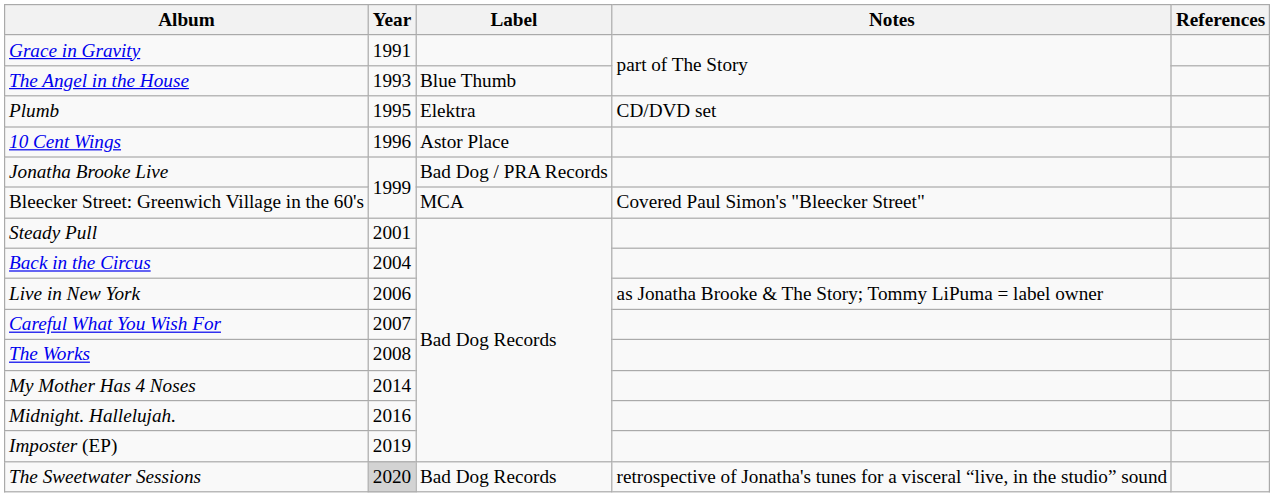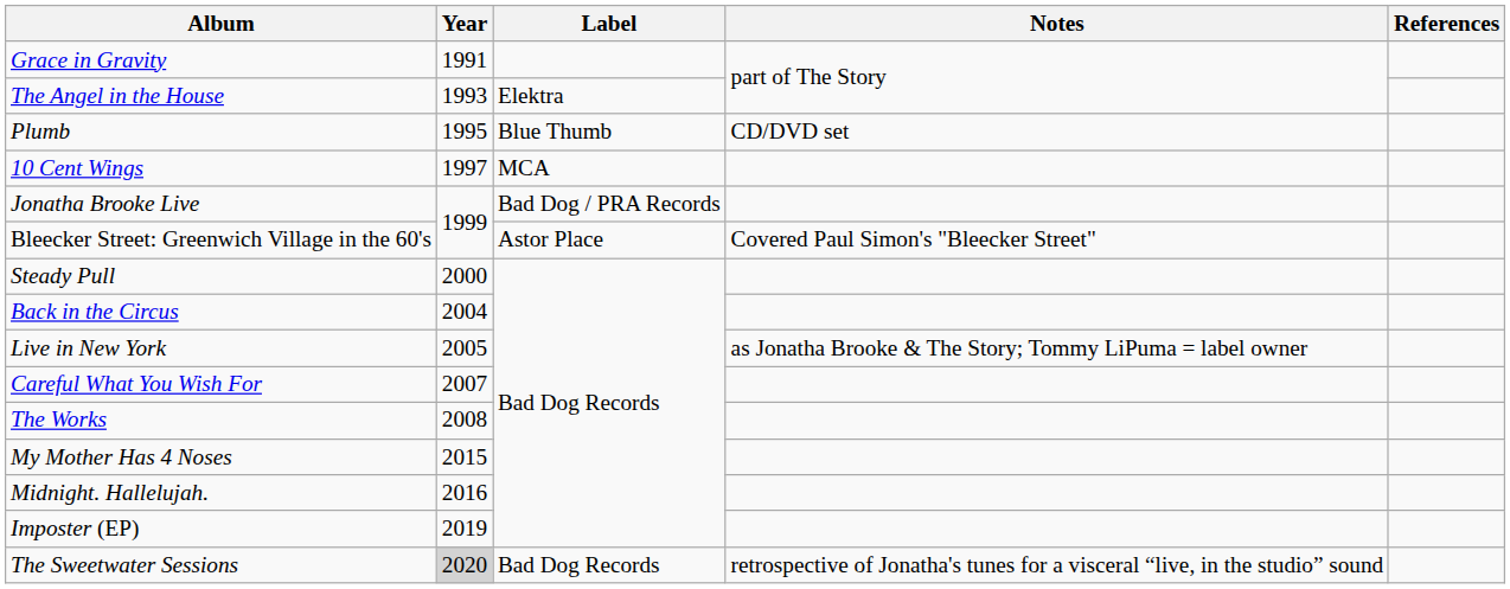 <table class="wikitable sortable">
 <tr>
 <th>Album</th>
 <th>Year</th>
 <th>Label</th>
 <th class="unsortable">Notes</th>
 <th class="unsortable">References</th>
 </tr>
 <tr>
 <td><em><a href='#'>Grace in Gravity</a></em></td>
 <td>1991</td>
 <td></td>
 <td rowspan="2">part of The Story</td>
 <td></td>
 </tr>
 <tr>
 <td><em><a href='#'>The Angel in the House</a></em></td>
 <td>1993</td>
-<td>Blue Thumb</td>
+<td>Elektra</td>
 <td></td>
 </tr>
 <tr>
 <td><em>Plumb</em></td>
 <td>1995</td>
-<td>Elektra</td>
+<td>Blue Thumb</td>
 <td>CD/DVD set</td>
 <td></td>
 </tr>
 <tr>
 <td><em><a href='#'>10 Cent Wings</a></em></td>
-<td>1996</td>
-<td>Astor Place</td>
+<td>1997</td>
+<td>MCA</td>
 <td></td>
 <td></td>
 </tr>
 <tr>
 <td><em>Jonatha Brooke Live</em></td>
 <td rowspan="2">1999</td>
 <td>Bad Dog / PRA Records</td>
 <td></td>
 <td></td>
 </tr>
 <tr>
 <td>Bleecker Street: Greenwich Village in the 60's</td>
-<td>MCA</td>
+<td>Astor Place</td>
 <td>Covered Paul Simon's "Bleecker Street"</td>
 <td></td>
 </tr>
 <tr>
 <td><em>Steady Pull</em></td>
-<td>2001</td>
+<td>2000</td>
 <td rowspan="8">Bad Dog Records</td>
 <td></td>
 <td></td>
 </tr>
 <tr>
 <td><em><a href='#'>Back in the Circus</a></em></td>
 <td>2004</td>
 <td></td>
 <td></td>
 </tr>
 <tr>
 <td><em>Live in New York</em></td>
-<td>2006</td>
+<td>2005</td>
 <td>as Jonatha Brooke & The Story; Tommy LiPuma = label owner</td>
 <td></td>
 </tr>
 <tr>
 <td><em><a href='#'>Careful What You Wish For</a></em></td>
 <td>2007</td>
 <td></td>
 <td></td>
 </tr>
 <tr>
 <td><em><a href='#'>The Works</a></em></td>
 <td>2008</td>
 <td></td>
 <td></td>
 </tr>
 <tr>
 <td><em>My Mother Has 4 Noses</em></td>
-<td>2014</td>
+<td>2015</td>
 <td></td>
 <td></td>
 </tr>
 <tr>
 <td><em>Midnight. Hallelujah.</em></td>
 <td>2016</td>
 <td></td>
 <td></td>
 </tr>
 <tr>
 <td><em>Imposter</em> (EP)</td>
 <td>2019</td>
 <td></td>
 <td></td>
 </tr>
 <tr>
 <td><em>The Sweetwater Sessions</em></td>
 <td style="background: lightgrey;">2020</td>
 <td>Bad Dog Records</td>
 <td>retrospective of Jonatha's tunes for a visceral “live, in the studio” sound</td>
 </tr>
 </table>
